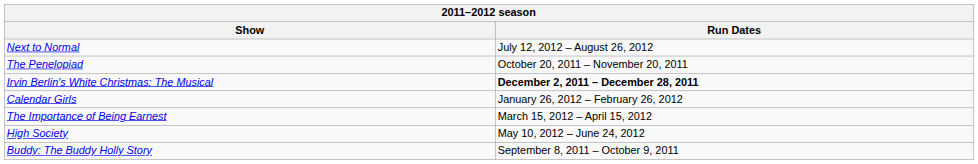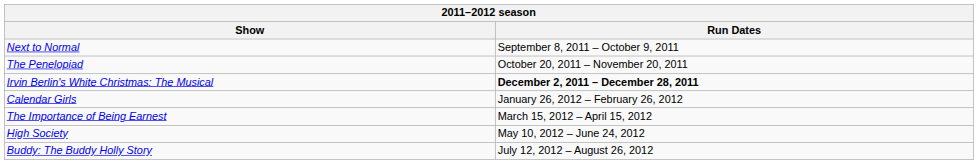 <table class="wikitable collapsible collapsed" width=90%>
 <tr>
 <th colspan=4>2011–2012 season</th>
 </tr>
 <tr>
 <th>Show</th>
 <th>Run Dates</th>
 </tr>
 <tr>
 <td><em><a href='#'>Next to Normal</a></em></td>
-<td>July 12, 2012 – August 26, 2012</td>
+<td>September 8, 2011 – October 9, 2011</td>
 </tr>
 <tr>
 <td><em><a href='#'>The Penelopiad</a></em></td>
 <td>October 20, 2011 – November 20, 2011</td>
 </tr>
 <tr>
 <td><em><a href='#'>Irvin Berlin's White Christmas: The Musical</a></em></td>
 <td><strong>December 2, 2011 – December 28, 2011</strong></td>
 </tr>
 <tr>
 <td><em><a href='#'>Calendar Girls</a></em></td>
 <td>January 26, 2012 – February 26, 2012</td>
 </tr>
 <tr>
 <td><em><a href='#'>The Importance of Being Earnest</a></em></td>
 <td>March 15, 2012 – April 15, 2012</td>
 </tr>
 <tr>
 <td><em><a href='#'>High Society</a></em></td>
 <td>May 10, 2012 – June 24, 2012</td>
 </tr>
 <tr>
 <td><em><a href='#'>Buddy: The Buddy Holly Story</a></em></td>
-<td>September 8, 2011 – October 9, 2011</td>
+<td>July 12, 2012 – August 26, 2012</td>
 </tr>
 </table>
